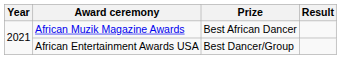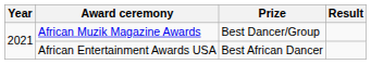 <table class ="wikitable">
 <tr>
 <th>Year</th>
 <th>Award ceremony</th>
 <th>Prize</th>
 <th>Result</th>
 </tr>
 <tr>
 <td rowspan="2">2021</td>
 <td><a href='#'>African Muzik Magazine Awards</a></td>
-<td>Best African Dancer</td>
+<td>Best Dancer/Group</td>
 <td></td>
 </tr>
 <tr>
 <td>African Entertainment Awards USA</td>
-<td>Best Dancer/Group</td>
+<td>Best African Dancer</td>
 <td></td>
 </tr>
 </table>
